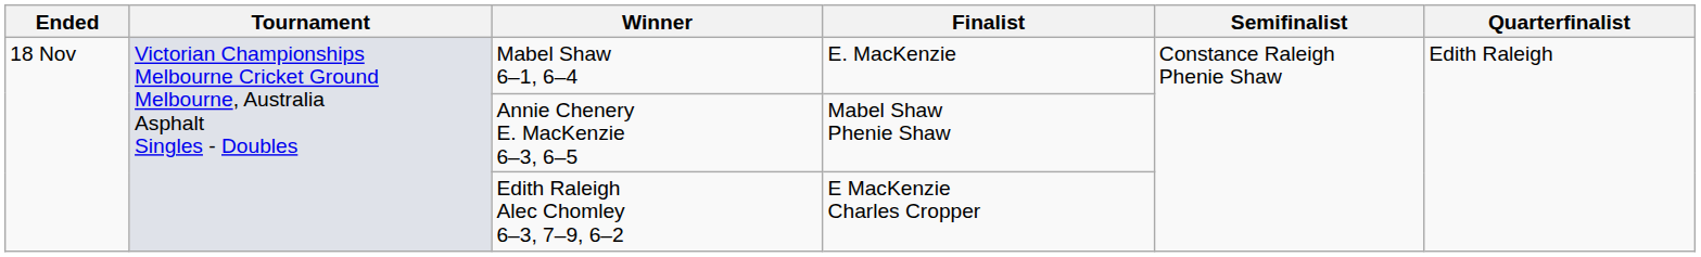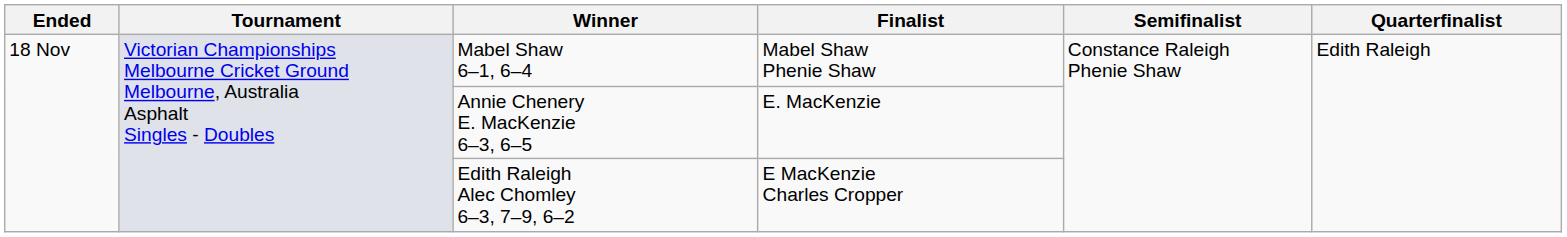 <table class="wikitable" style="font-size:85%;">
 <tr>
 <th width="75">Ended</th>
 <th width="230">Tournament</th>
 <th width="210">Winner</th>
 <th width="210">Finalist</th>
 <th width="170">Semifinalist</th>
 <th width="170">Quarterfinalist</th>
 </tr>
 <tr valign=top>
 <td rowspan=3>18 Nov</td>
 <td style="background:#dfe2e9" rowspan=3><a href='#'>Victorian Championships</a><br><a href='#'>Melbourne Cricket Ground</a><br><a href='#'>Melbourne</a>, Australia<br>Asphalt<br><a href='#'>Singles</a> - <a href='#'>Doubles</a></td>
 <td> Mabel Shaw <br>6–1, 6–4</td>
-<td> E. MacKenzie</td>
+<td> Mabel Shaw<br> Phenie Shaw</td>
 <td rowspan=3> Constance Raleigh<br> Phenie Shaw</td>
 <td rowspan=3> Edith Raleigh</td>
 </tr>
 <tr valign=top>
 <td> Annie Chenery<br> E. MacKenzie<br>6–3, 6–5</td>
-<td> Mabel Shaw<br> Phenie Shaw</td>
+<td> E. MacKenzie</td>
 </tr>
 <tr valign=top>
 <td>  Edith Raleigh<br> Alec Chomley <br>6–3, 7–9, 6–2</td>
 <td> E MacKenzie<br> Charles Cropper</td>
 </tr>
 </table>
